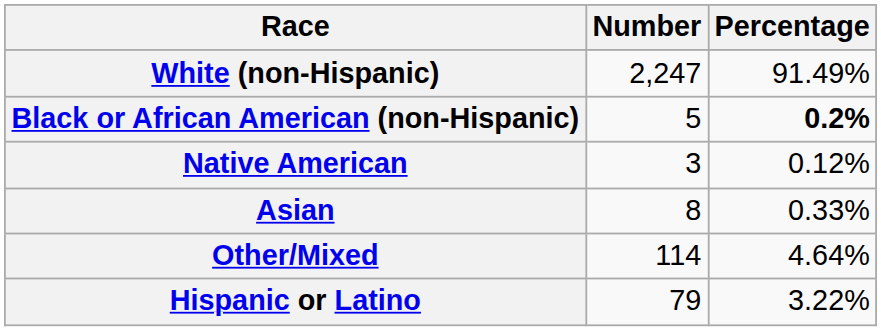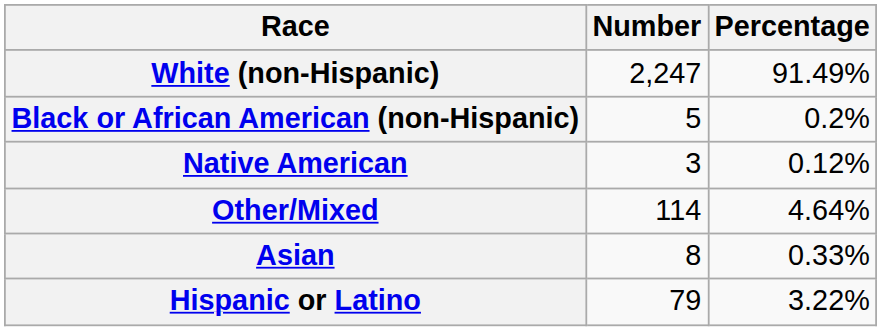 <table class="wikitable" style="text-align:right">
 <tr>
 <th scope="col">Race</th>
 <th scope="col">Number</th>
 <th scope="col">Percentage</th>
 </tr>
 <tr>
 <th scope="row"><a href='#'>White</a> (non-Hispanic)</th>
 <td>2,247</td>
 <td>91.49%</td>
 </tr>
 <tr>
 <th scope="row"><a href='#'>Black or African American</a> (non-Hispanic)</th>
 <td>5</td>
-<td><strong>0.2%</strong></td>
+<td>0.2%</td>
 </tr>
 <tr>
 <th scope="row"><a href='#'>Native American</a></th>
 <td>3</td>
 <td>0.12%</td>
 </tr>
 <tr>
+<th scope="row"><a href='#'>Other/Mixed</a></th>
+<td>114</td>
+<td>4.64%</td>
+</tr>
+<tr>
 <th scope="row"><a href='#'>Asian</a></th>
 <td>8</td>
 <td>0.33%</td>
-</tr>
-<tr>
-<th scope="row"><a href='#'>Other/Mixed</a></th>
-<td>114</td>
-<td>4.64%</td>
 </tr>
 <tr>
 <th scope="row"><a href='#'>Hispanic</a> or <a href='#'>Latino</a></th>
 <td>79</td>
 <td>3.22%</td>
 </tr>
 </table>
